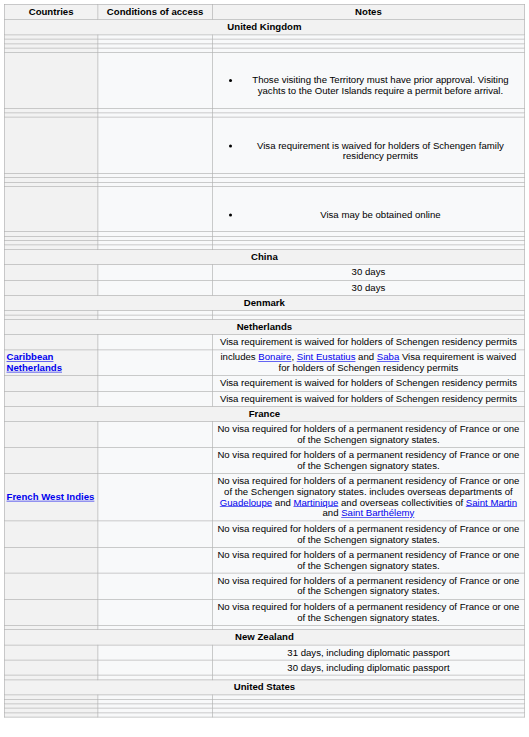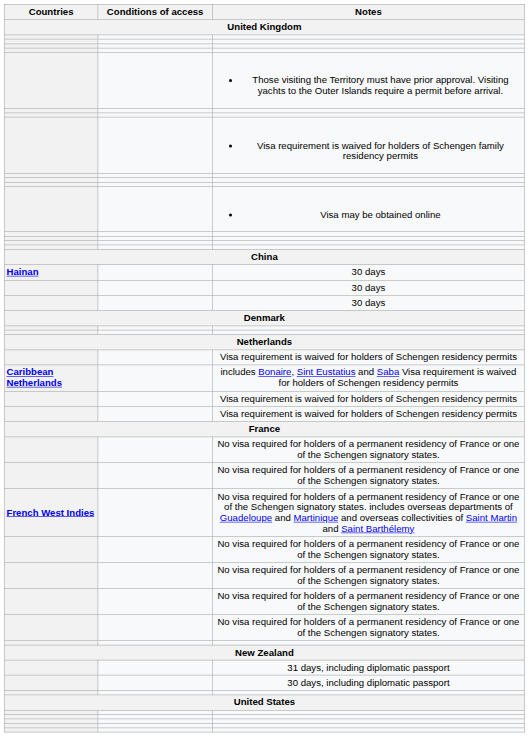 <table class="wikitable sortable sticky-header" style="text-align: center; table-layout: fixed;background:#f8f9faff; ">
 <tr>
 <th style="width:18%;">Countries</th>
 <th style="width:22%;">Conditions of access</th>
 <th>Notes</th>
 </tr>
 <tr>
 <th colspan="3">United Kingdom</th>
 </tr>
 <tr>
 <th style="text-align: left;"></th>
 <td></td>
 <td></td>
 </tr>
 <tr>
 <th style="text-align: left;"></th>
 <td></td>
 <td></td>
 </tr>
 <tr>
 <th style="text-align: left;"></th>
 <td></td>
 <td></td>
 </tr>
 <tr>
 <th style="text-align: left;"></th>
 <td></td>
 <td></td>
 </tr>
 <tr>
 <th style="text-align: left;"></th>
 <td></td>
 <td><br><ul><li>Those visiting the Territory must have prior approval. Visiting yachts to the Outer Islands require a permit before arrival.</li></ul></td>
 </tr>
 <tr>
 <th style="text-align: left;"></th>
 <td></td>
 <td></td>
 </tr>
 <tr>
 <th style="text-align: left;"></th>
 <td></td>
 <td></td>
 </tr>
 <tr>
 <th style="text-align: left;"></th>
 <td></td>
 <td><br><ul><li>Visa requirement is waived for holders of Schengen family residency permits </li></ul></td>
 </tr>
 <tr>
 <th style="text-align: left;"></th>
 <td></td>
 <td></td>
 </tr>
 <tr>
 <th style="text-align: left;"></th>
 <td></td>
 <td></td>
 </tr>
 <tr>
 <th style="text-align: left;"></th>
 <td></td>
 <td></td>
 </tr>
 <tr>
 <th style="text-align: left;"></th>
 <td></td>
 <td><br><ul><li>Visa may be obtained online</li></ul></td>
 </tr>
 <tr>
 <th style="text-align: left;"></th>
 <td></td>
 <td></td>
 </tr>
 <tr>
 <th style="text-align: left;"></th>
 <td></td>
 <td></td>
 </tr>
 <tr>
 <th style="text-align: left;"></th>
 <td></td>
 <td></td>
 </tr>
 <tr>
 <th style="text-align: left;"></th>
 <td></td>
 <td></td>
 </tr>
 <tr>
 <th colspan="3">China</th>
+</tr>
+<tr>
+<th style="text-align: left;"> <a href='#'>Hainan</a></th>
+<td></td>
+<td>30 days</td>
 </tr>
 <tr>
 <th style="text-align: left;"></th>
 <td></td>
 <td>30 days</td>
 </tr>
 <tr>
 <th style="text-align: left;"></th>
 <td></td>
 <td>30 days</td>
 </tr>
 <tr>
 <th colspan="3">Denmark</th>
 </tr>
 <tr>
 <th style="text-align: left;"></th>
 <td></td>
 <td></td>
 </tr>
 <tr>
 <th style="text-align: left;"></th>
 <td></td>
 <td></td>
 </tr>
 <tr>
 <th colspan="3">Netherlands</th>
 </tr>
 <tr>
 <th style="text-align: left;"></th>
 <td></td>
 <td>Visa requirement is waived for holders of Schengen residency permits</td>
 </tr>
 <tr>
 <th style="text-align: left;"> <a href='#'>Caribbean Netherlands</a></th>
 <td></td>
 <td>includes <a href='#'>Bonaire</a>, <a href='#'>Sint Eustatius</a> and <a href='#'>Saba</a> Visa requirement is waived for holders of Schengen residency permits</td>
 </tr>
 <tr>
 <th style="text-align: left;"></th>
 <td></td>
 <td>Visa requirement is waived for holders of Schengen residency permits</td>
 </tr>
 <tr>
 <th style="text-align: left;"></th>
 <td></td>
 <td>Visa requirement is waived for holders of Schengen residency permits</td>
 </tr>
 <tr>
 <th colspan="3">France</th>
 </tr>
 <tr>
 <th style="text-align: left;"></th>
 <td></td>
 <td>No visa required for holders of a permanent residency of France or one of the Schengen signatory states.</td>
 </tr>
 <tr>
 <th style="text-align: left;"></th>
 <td></td>
 <td>No visa required for holders of a permanent residency of France or one of the Schengen signatory states.</td>
 </tr>
 <tr>
 <th style="text-align: left;"> <a href='#'>French West Indies</a></th>
 <td></td>
 <td>No visa required for holders of a permanent residency of France or one of the Schengen signatory states.  includes overseas departments of <a href='#'>Guadeloupe</a> and <a href='#'>Martinique</a> and overseas collectivities of <a href='#'>Saint Martin</a> and <a href='#'>Saint Barthélemy</a></td>
 </tr>
 <tr>
 <th style="text-align: left;"></th>
 <td></td>
 <td>No visa required for holders of a permanent residency of France or one of the Schengen signatory states.</td>
 </tr>
 <tr>
 <th style="text-align: left;"></th>
 <td></td>
 <td>No visa required for holders of a permanent residency of France or one of the Schengen signatory states.</td>
 </tr>
 <tr>
 <th style="text-align: left;"></th>
 <td></td>
 <td>No visa required for holders of a permanent residency of France or one of the Schengen signatory states.</td>
 </tr>
 <tr>
 <th style="text-align: left;"></th>
 <td></td>
 <td>No visa required for holders of a permanent residency of France or one of the Schengen signatory states.</td>
 </tr>
 <tr>
 <th style="text-align: left;"></th>
 <td></td>
 <td></td>
 </tr>
 <tr>
 <th colspan="3">New Zealand</th>
 </tr>
 <tr>
 <th style="text-align: left;"></th>
 <td></td>
 <td>31 days, including diplomatic passport</td>
 </tr>
 <tr>
 <th style="text-align: left;"></th>
 <td></td>
 <td>30 days, including diplomatic passport</td>
 </tr>
 <tr>
 <th style="text-align: left;"></th>
 <td></td>
 <td></td>
 </tr>
 <tr>
 <th colspan="3">United States</th>
 </tr>
 <tr>
 <th style="text-align: left;"></th>
 <td></td>
 <td></td>
 </tr>
 <tr>
 <th style="text-align: left;"></th>
 <td></td>
 <td></td>
 </tr>
 <tr>
 <th style="text-align: left;"></th>
 <td></td>
 <td></td>
 </tr>
 <tr>
 <th style="text-align: left;"></th>
 <td></td>
 <td></td>
 </tr>
 <tr>
 <th style="text-align: left;"></th>
 <td></td>
 <td></td>
 </tr>
 </table>
